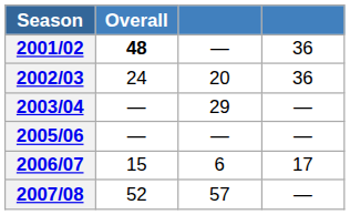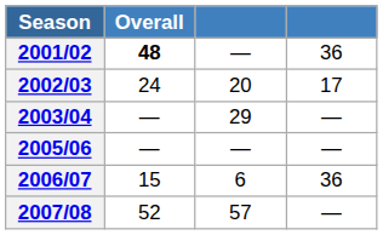 <table class="wikitable" style="font-size:86%; text-align:center; border:grey solid 1px; border-collapse:collapse; background:#ffffff;">
 <tr>
 <th style="background-color:#369; color:white; width:60px;"> Season </th>
 <th style="background-color:#4180be; color:white; width:55px;">Overall</th>
 <th style="background-color:#4180be; color:white; width:55px;"></th>
 <th style="background-color:#4180be; color:white; width:55px;"></th>
 </tr>
 <tr>
 <th scope=row align=center><a href='#'>2001/02</a></th>
 <td align=center><strong>48</strong></td>
 <td align=center>—</td>
 <td align=center>36</td>
 </tr>
 <tr>
 <th scope=row align=center><a href='#'>2002/03</a></th>
 <td align=center>24</td>
 <td align=center>20</td>
-<td align=center>36</td>
+<td align=center>17</td>
 </tr>
 <tr>
 <th scope=row align=center><a href='#'>2003/04</a></th>
 <td align=center>—</td>
 <td align=center>29</td>
 <td align=center>—</td>
 </tr>
 <tr>
 <th scope=row align=center><a href='#'>2005/06</a></th>
 <td align=center>—</td>
 <td align=center>—</td>
 <td align=center>—</td>
 </tr>
 <tr>
 <th scope=row align=center><a href='#'>2006/07</a></th>
 <td align=center>15</td>
 <td align=center>6</td>
-<td align=center>17</td>
+<td align=center>36</td>
 </tr>
 <tr>
 <th scope=row align=center><a href='#'>2007/08</a></th>
 <td align=center>52</td>
 <td align=center>57</td>
 <td align=center>—</td>
 </tr>
 </table>
